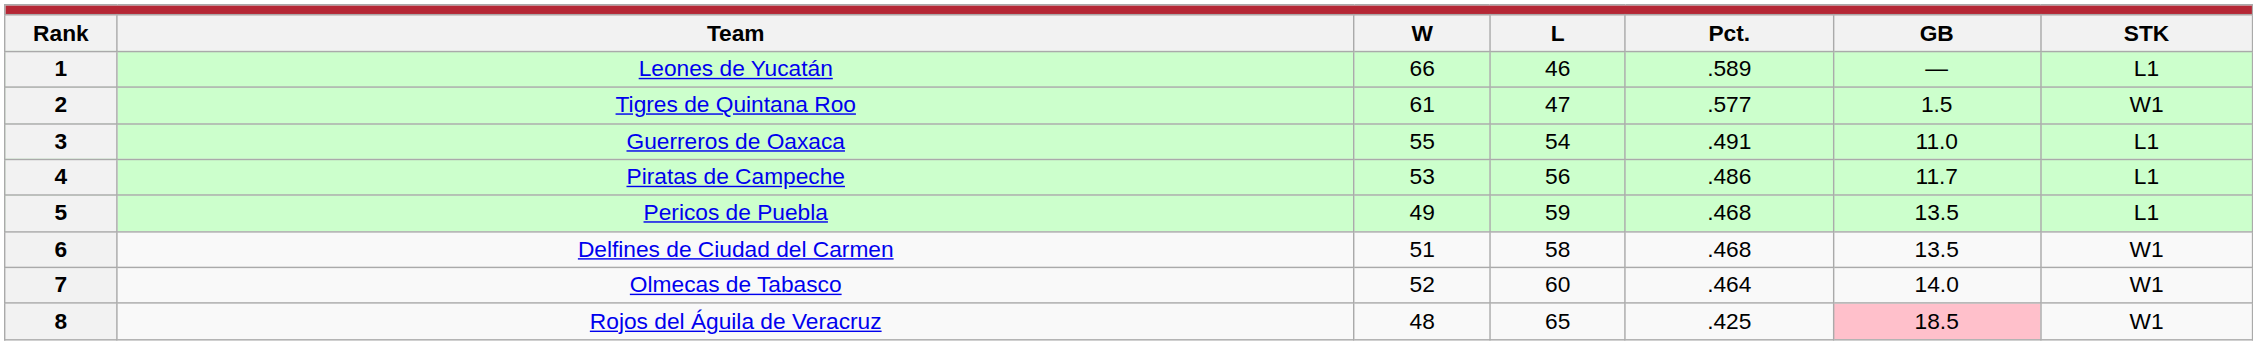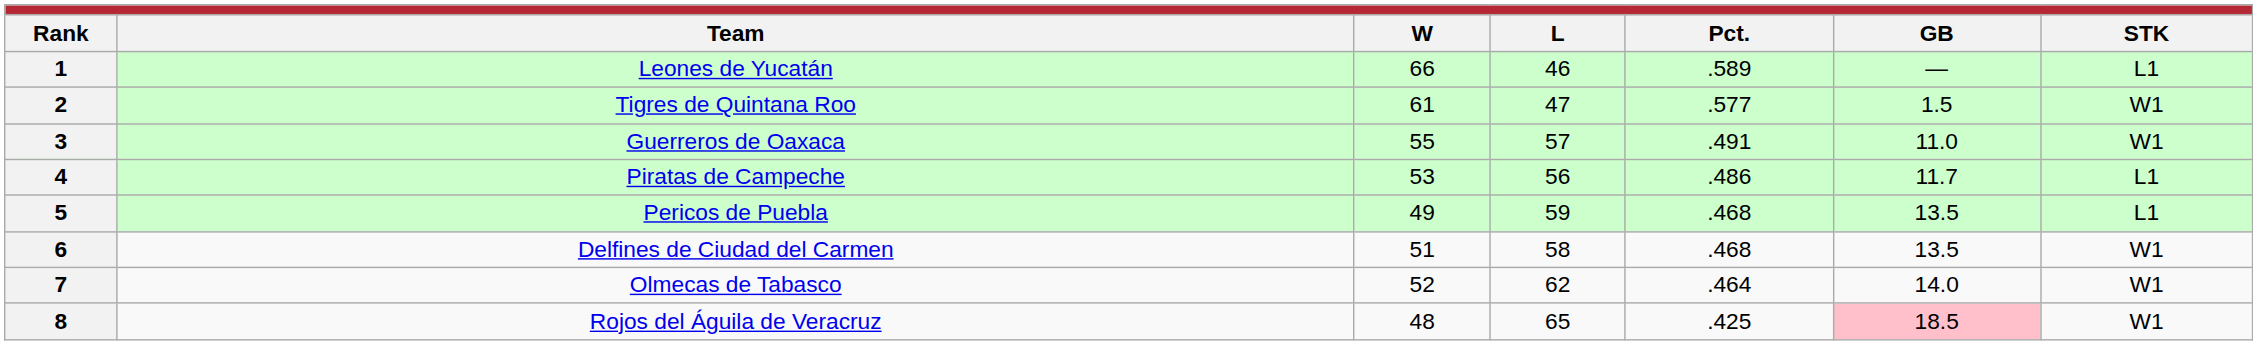 <table class="wikitable plainrowheaders" width="100%" style="text-align:center;">
 <tr>
 <th style="background:#B52735;" colspan="7"></th>
 </tr>
 <tr>
 <th scope="col" width="5%">Rank</th>
 <th>Team</th>
 <th>W</th>
 <th>L</th>
 <th>Pct.</th>
 <th>GB</th>
 <th>STK</th>
 </tr>
 <tr style="background-color:#ccffcc;">
 <th>1</th>
 <td><a href='#'>Leones de Yucatán</a></td>
 <td>66</td>
 <td>46</td>
 <td>.589</td>
 <td>—</td>
 <td>L1</td>
 </tr>
 <tr style="background-color:#ccffcc;">
 <th>2</th>
 <td><a href='#'>Tigres de Quintana Roo</a></td>
 <td>61</td>
 <td>47</td>
 <td>.577</td>
 <td>1.5</td>
 <td>W1</td>
 </tr>
 <tr style="background-color:#ccffcc;">
 <th>3</th>
 <td><a href='#'>Guerreros de Oaxaca</a></td>
 <td>55</td>
-<td>54</td>
+<td>57</td>
 <td>.491</td>
 <td>11.0</td>
-<td>L1</td>
+<td>W1</td>
 </tr>
 <tr style="background-color:#ccffcc;">
 <th>4</th>
 <td><a href='#'>Piratas de Campeche</a></td>
 <td>53</td>
 <td>56</td>
 <td>.486</td>
 <td>11.7</td>
 <td>L1</td>
 </tr>
 <tr style="background-color:#ccffcc;">
 <th>5</th>
 <td><a href='#'>Pericos de Puebla</a></td>
 <td>49</td>
 <td>59</td>
 <td>.468</td>
 <td>13.5</td>
 <td>L1</td>
 </tr>
 <tr>
 <th>6</th>
 <td><a href='#'>Delfines de Ciudad del Carmen</a></td>
 <td>51</td>
 <td>58</td>
 <td>.468</td>
 <td>13.5</td>
 <td>W1</td>
 </tr>
 <tr>
 <th>7</th>
 <td><a href='#'>Olmecas de Tabasco</a></td>
 <td>52</td>
-<td>60</td>
+<td>62</td>
 <td>.464</td>
 <td>14.0</td>
 <td>W1</td>
 </tr>
 <tr>
 <th>8</th>
 <td><a href='#'>Rojos del Águila de Veracruz</a></td>
 <td>48</td>
 <td>65</td>
 <td>.425</td>
 <td style="background: pink;">18.5</td>
 <td>W1</td>
 </tr>
 </table>
